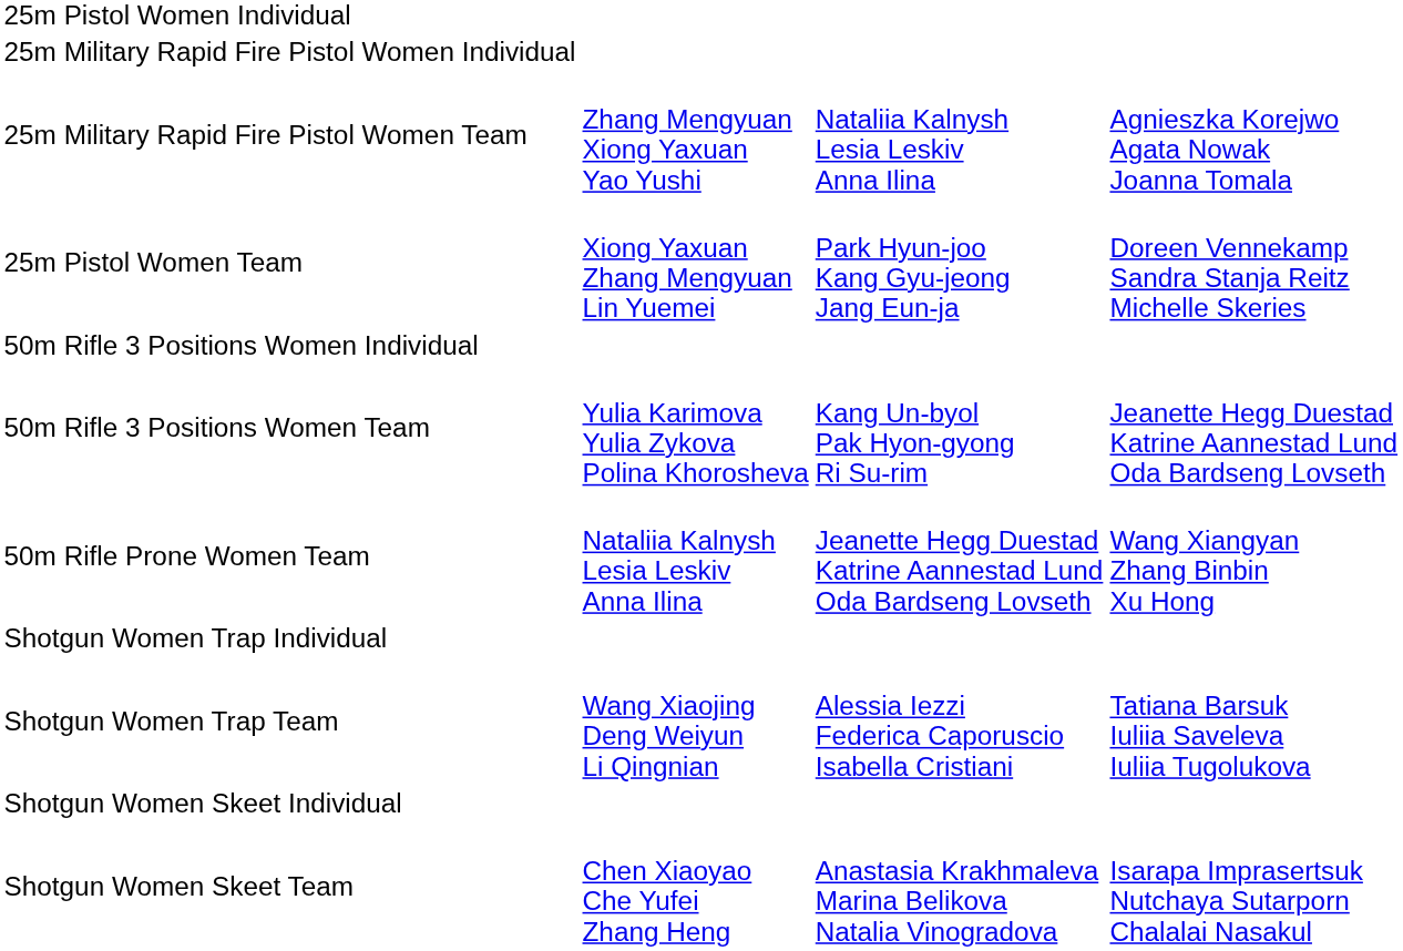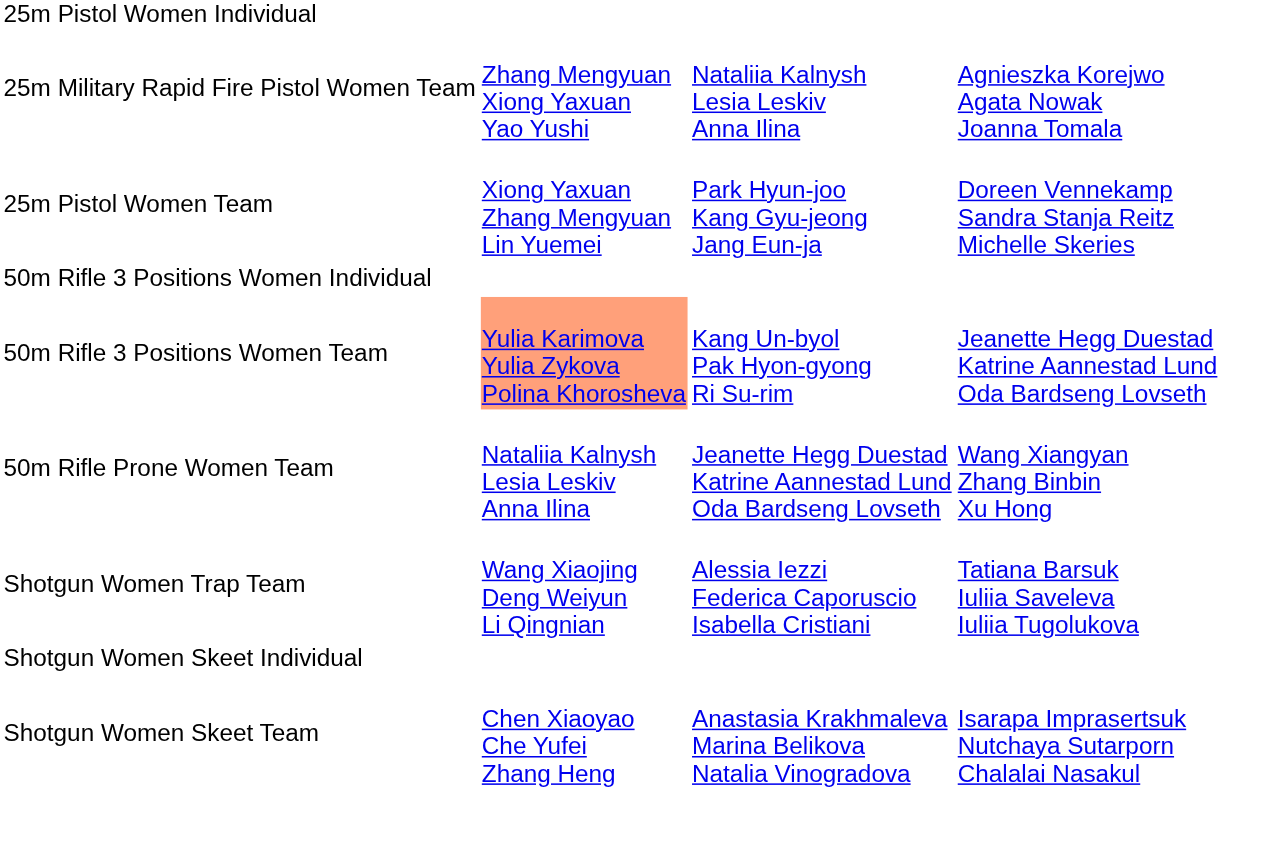 <table>
 <tr>
 <td>25m Pistol Women Individual</td>
-<td></td>
-<td></td>
-<td></td>
-</tr>
-<tr>
-<td>25m Military Rapid Fire Pistol Women Individual</td>
 <td></td>
 <td></td>
 <td></td>
 </tr>
 <tr>
 <td>25m Military Rapid Fire Pistol Women Team</td>
 <td><br><a href='#'>Zhang Mengyuan</a><br><a href='#'>Xiong Yaxuan</a><br><a href='#'>Yao Yushi</a></td>
 <td><br><a href='#'>Nataliia Kalnysh</a><br><a href='#'>Lesia Leskiv</a><br><a href='#'>Anna Ilina</a></td>
 <td><br><a href='#'>Agnieszka Korejwo</a><br><a href='#'>Agata Nowak</a><br><a href='#'>Joanna Tomala</a></td>
 </tr>
 <tr>
 <td>25m Pistol Women Team</td>
 <td><br><a href='#'>Xiong Yaxuan</a><br><a href='#'>Zhang Mengyuan</a><br><a href='#'>Lin Yuemei</a></td>
 <td><br><a href='#'>Park Hyun-joo</a><br><a href='#'>Kang Gyu-jeong</a><br><a href='#'>Jang Eun-ja</a></td>
 <td><br><a href='#'>Doreen Vennekamp</a><br><a href='#'>Sandra Stanja Reitz</a><br><a href='#'>Michelle Skeries</a></td>
 </tr>
 <tr>
 <td>50m Rifle 3 Positions Women Individual</td>
 <td></td>
 <td></td>
 <td></td>
 </tr>
 <tr>
 <td>50m Rifle 3 Positions Women Team</td>
-<td><br><a href='#'>Yulia Karimova</a><br><a href='#'>Yulia Zykova</a><br><a href='#'>Polina Khorosheva</a></td>
+<td style="background: lightsalmon;"><br><a href='#'>Yulia Karimova</a><br><a href='#'>Yulia Zykova</a><br><a href='#'>Polina Khorosheva</a></td>
 <td><br><a href='#'>Kang Un-byol</a><br><a href='#'>Pak Hyon-gyong</a><br><a href='#'>Ri Su-rim</a></td>
 <td><br><a href='#'>Jeanette Hegg Duestad</a><br><a href='#'>Katrine Aannestad Lund</a><br><a href='#'>Oda Bardseng Lovseth</a></td>
 </tr>
 <tr>
 <td>50m Rifle Prone Women Team</td>
 <td><br><a href='#'>Nataliia Kalnysh</a><br><a href='#'>Lesia Leskiv</a><br><a href='#'>Anna Ilina</a></td>
 <td><br><a href='#'>Jeanette Hegg Duestad</a><br><a href='#'>Katrine Aannestad Lund</a><br><a href='#'>Oda Bardseng Lovseth</a></td>
 <td><br><a href='#'>Wang Xiangyan</a><br><a href='#'>Zhang Binbin</a><br><a href='#'>Xu Hong</a></td>
-</tr>
-<tr>
-<td>Shotgun Women Trap Individual</td>
-<td></td>
-<td></td>
-<td></td>
 </tr>
 <tr>
 <td>Shotgun Women Trap Team</td>
 <td><br><a href='#'>Wang Xiaojing</a><br><a href='#'>Deng Weiyun</a><br><a href='#'>Li Qingnian</a></td>
 <td><br><a href='#'>Alessia Iezzi</a><br><a href='#'>Federica Caporuscio</a><br><a href='#'>Isabella Cristiani</a></td>
 <td><br><a href='#'>Tatiana Barsuk</a><br><a href='#'>Iuliia Saveleva</a><br><a href='#'>Iuliia Tugolukova</a></td>
 </tr>
 <tr>
 <td>Shotgun Women Skeet Individual</td>
 <td></td>
 <td></td>
 <td></td>
 </tr>
 <tr>
 <td>Shotgun Women Skeet Team</td>
 <td><br><a href='#'>Chen Xiaoyao</a><br><a href='#'>Che Yufei</a><br><a href='#'>Zhang Heng</a></td>
 <td><br><a href='#'>Anastasia Krakhmaleva</a><br><a href='#'>Marina Belikova</a><br><a href='#'>Natalia Vinogradova</a></td>
 <td><br><a href='#'>Isarapa Imprasertsuk</a><br><a href='#'>Nutchaya Sutarporn</a><br><a href='#'>Chalalai Nasakul</a></td>
 </tr>
 </table>
